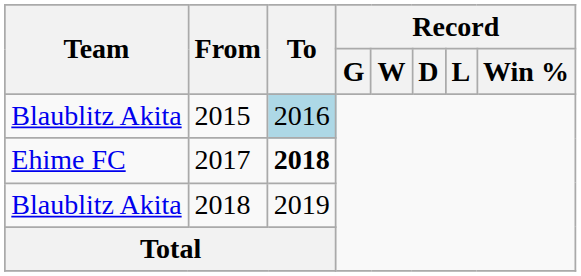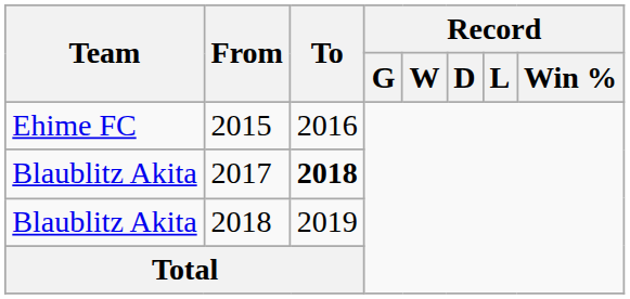 <table class="wikitable" style="text-align: center">
 <tr>
 <th rowspan="2">Team</th>
 <th rowspan="2">From</th>
 <th rowspan="2">To</th>
 <th colspan="5">Record</th>
 </tr>
 <tr>
 <th>G</th>
 <th>W</th>
 <th>D</th>
 <th>L</th>
 <th>Win %</th>
 </tr>
 <tr>
-<td align="left"><a href='#'>Blaublitz Akita</a></td>
+<td align="left"><a href='#'>Ehime FC</a></td>
 <td align="left">2015</td>
-<td align="left" style="background: lightblue;">2016<br></td>
+<td align="left">2016<br></td>
 </tr>
 <tr>
-<td align="left"><a href='#'>Ehime FC</a></td>
+<td align="left"><a href='#'>Blaublitz Akita</a></td>
 <td align="left">2017</td>
 <td align="left"><strong>2018<br></strong></td>
 </tr>
 <tr>
 <td align="left"><a href='#'>Blaublitz Akita</a></td>
 <td align="left">2018</td>
 <td align="left">2019<br></td>
 </tr>
 <tr>
 <th colspan="3">Total<br></th>
 </tr>
 </table>
